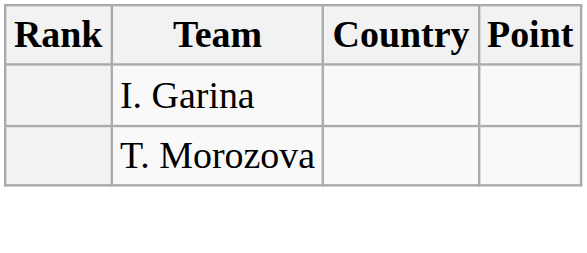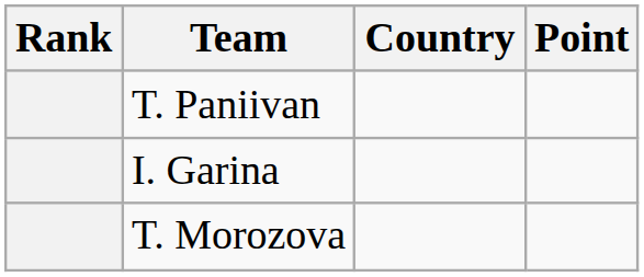 <table class="wikitable sortable">
 <tr>
 <th>Rank</th>
 <th>Team</th>
 <th>Country</th>
 <th>Point</th>
+</tr>
+<tr>
+<th></th>
+<td>T. Paniivan</td>
+<td></td>
+<td></td>
 </tr>
 <tr>
 <th></th>
 <td>I. Garina</td>
 <td></td>
 <td></td>
 </tr>
 <tr>
 <th></th>
 <td>T. Morozova</td>
 <td></td>
 <td></td>
 </tr>
 </table>
